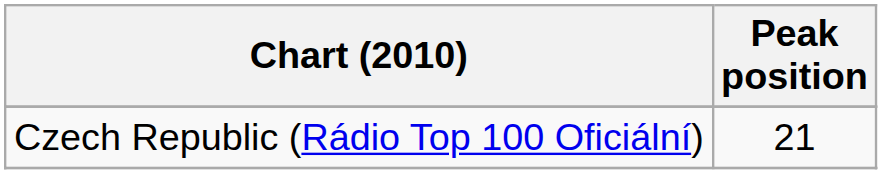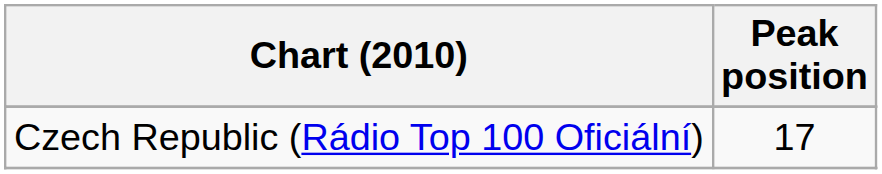 <table class="wikitable sortable">
 <tr>
 <th>Chart (2010)</th>
 <th>Peak<br>position</th>
 </tr>
 <tr>
 </tr>
 <tr>
 </tr>
 <tr>
 </tr>
 <tr>
 <td>Czech Republic (<a href='#'>Rádio Top 100 Oficiální</a>)</td>
-<td style="text-align:center;">21</td>
+<td style="text-align:center;">17</td>
 </tr>
 <tr>
 </tr>
 <tr>
 </tr>
 <tr>
 </tr>
 <tr>
 </tr>
 <tr>
 </tr>
 <tr>
 </tr>
 </table>
